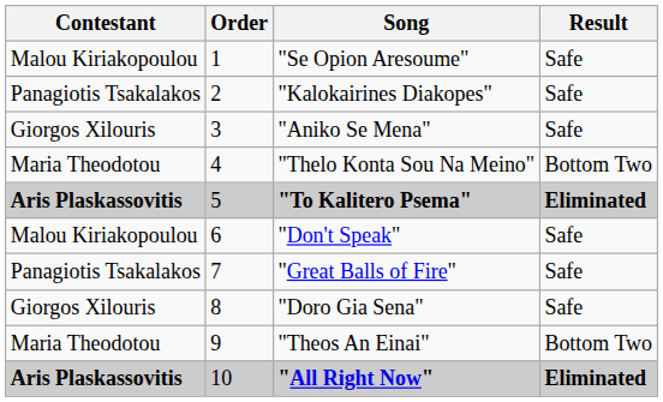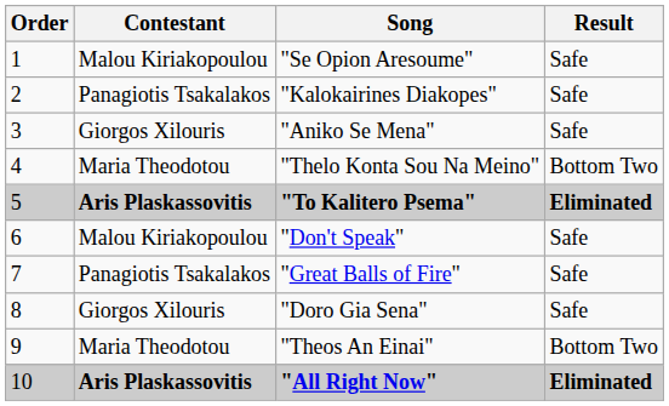 <table class="wikitable" style="font-size: 95%;">
 <tr>
+<th>Order</th>
 <th>Contestant</th>
-<th>Order</th>
 <th>Song</th>
 <th>Result</th>
 </tr>
 <tr>
+<td>1</td>
 <td>Malou Kiriakopoulou</td>
-<td>1</td>
 <td>"Se Opion Aresoume"</td>
 <td>Safe</td>
 </tr>
 <tr>
+<td>2</td>
 <td>Panagiotis Tsakalakos</td>
-<td>2</td>
 <td>"Kalokairines Diakopes"</td>
 <td>Safe</td>
 </tr>
 <tr>
+<td>3</td>
 <td>Giorgos Xilouris</td>
-<td>3</td>
 <td>"Aniko Se Mena"</td>
 <td>Safe</td>
 </tr>
 <tr>
+<td>4</td>
 <td>Maria Theodotou</td>
-<td>4</td>
 <td>"Thelo Konta Sou Na Meino"</td>
 <td>Bottom Two</td>
 </tr>
 <tr style="background:#ccc;">
+<td>5</td>
 <td><strong>Aris Plaskassovitis</strong></td>
-<td>5</td>
 <td><strong>"To Kalitero Psema"</strong></td>
 <td><strong>Eliminated</strong></td>
 </tr>
 <tr>
+<td>6</td>
 <td>Malou Kiriakopoulou</td>
-<td>6</td>
 <td>"<a href='#'>Don't Speak</a>"</td>
 <td>Safe</td>
 </tr>
 <tr>
+<td>7</td>
 <td>Panagiotis Tsakalakos</td>
-<td>7</td>
 <td>"<a href='#'>Great Balls of Fire</a>"</td>
 <td>Safe</td>
 </tr>
 <tr>
+<td>8</td>
 <td>Giorgos Xilouris</td>
-<td>8</td>
 <td>"Doro Gia Sena"</td>
 <td>Safe</td>
 </tr>
 <tr>
+<td>9</td>
 <td>Maria Theodotou</td>
-<td>9</td>
 <td>"Theos An Einai"</td>
 <td>Bottom Two</td>
 </tr>
 <tr style="background:#ccc;">
+<td>10</td>
 <td><strong>Aris Plaskassovitis</strong></td>
-<td>10</td>
 <td><strong>"<a href='#'>All Right Now</a>"</strong></td>
 <td><strong>Eliminated</strong></td>
 </tr>
 </table>
